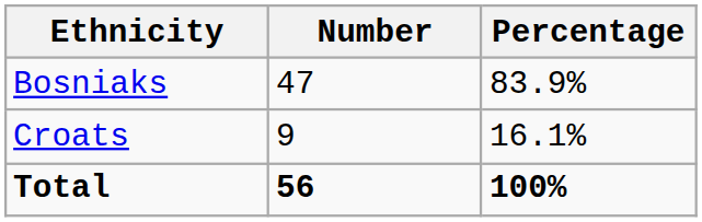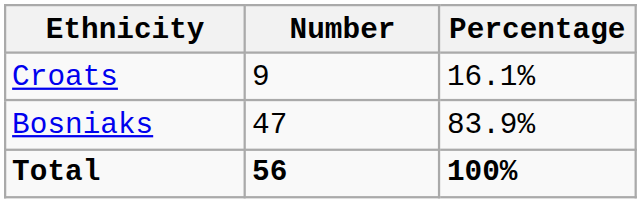 <table class="wikitable">
 <tr>
 <th width="100px">Ethnicity</th>
 <th width="80px">Number</th>
 <th width="80px">Percentage</th>
 </tr>
 <tr>
+<td><a href='#'>Croats</a></td>
+<td>9</td>
+<td>16.1%</td>
+</tr>
+<tr>
 <td><a href='#'>Bosniaks</a></td>
 <td>47</td>
 <td>83.9%</td>
-</tr>
-<tr>
-<td><a href='#'>Croats</a></td>
-<td>9</td>
-<td>16.1%</td>
 </tr>
 <tr>
 <td><strong>Total</strong></td>
 <td><strong>56</strong></td>
 <td><strong>100%</strong></td>
 </tr>
 </table>
